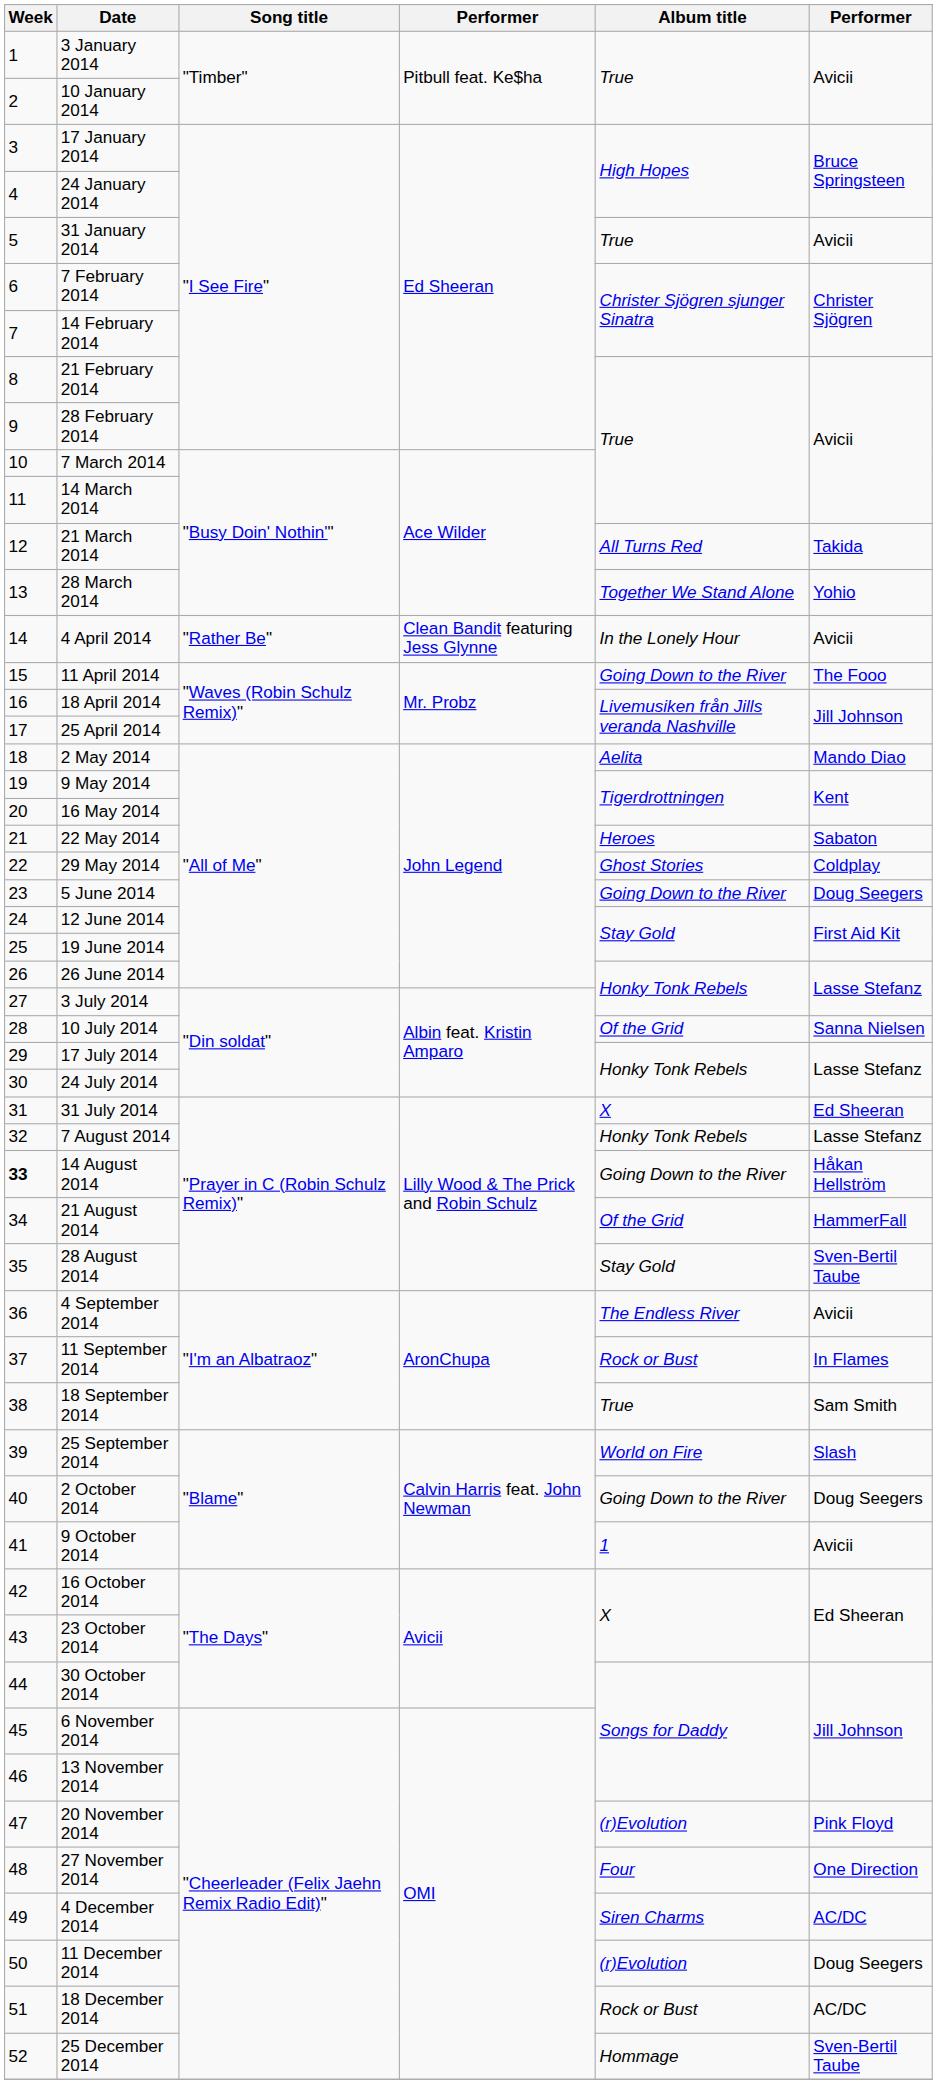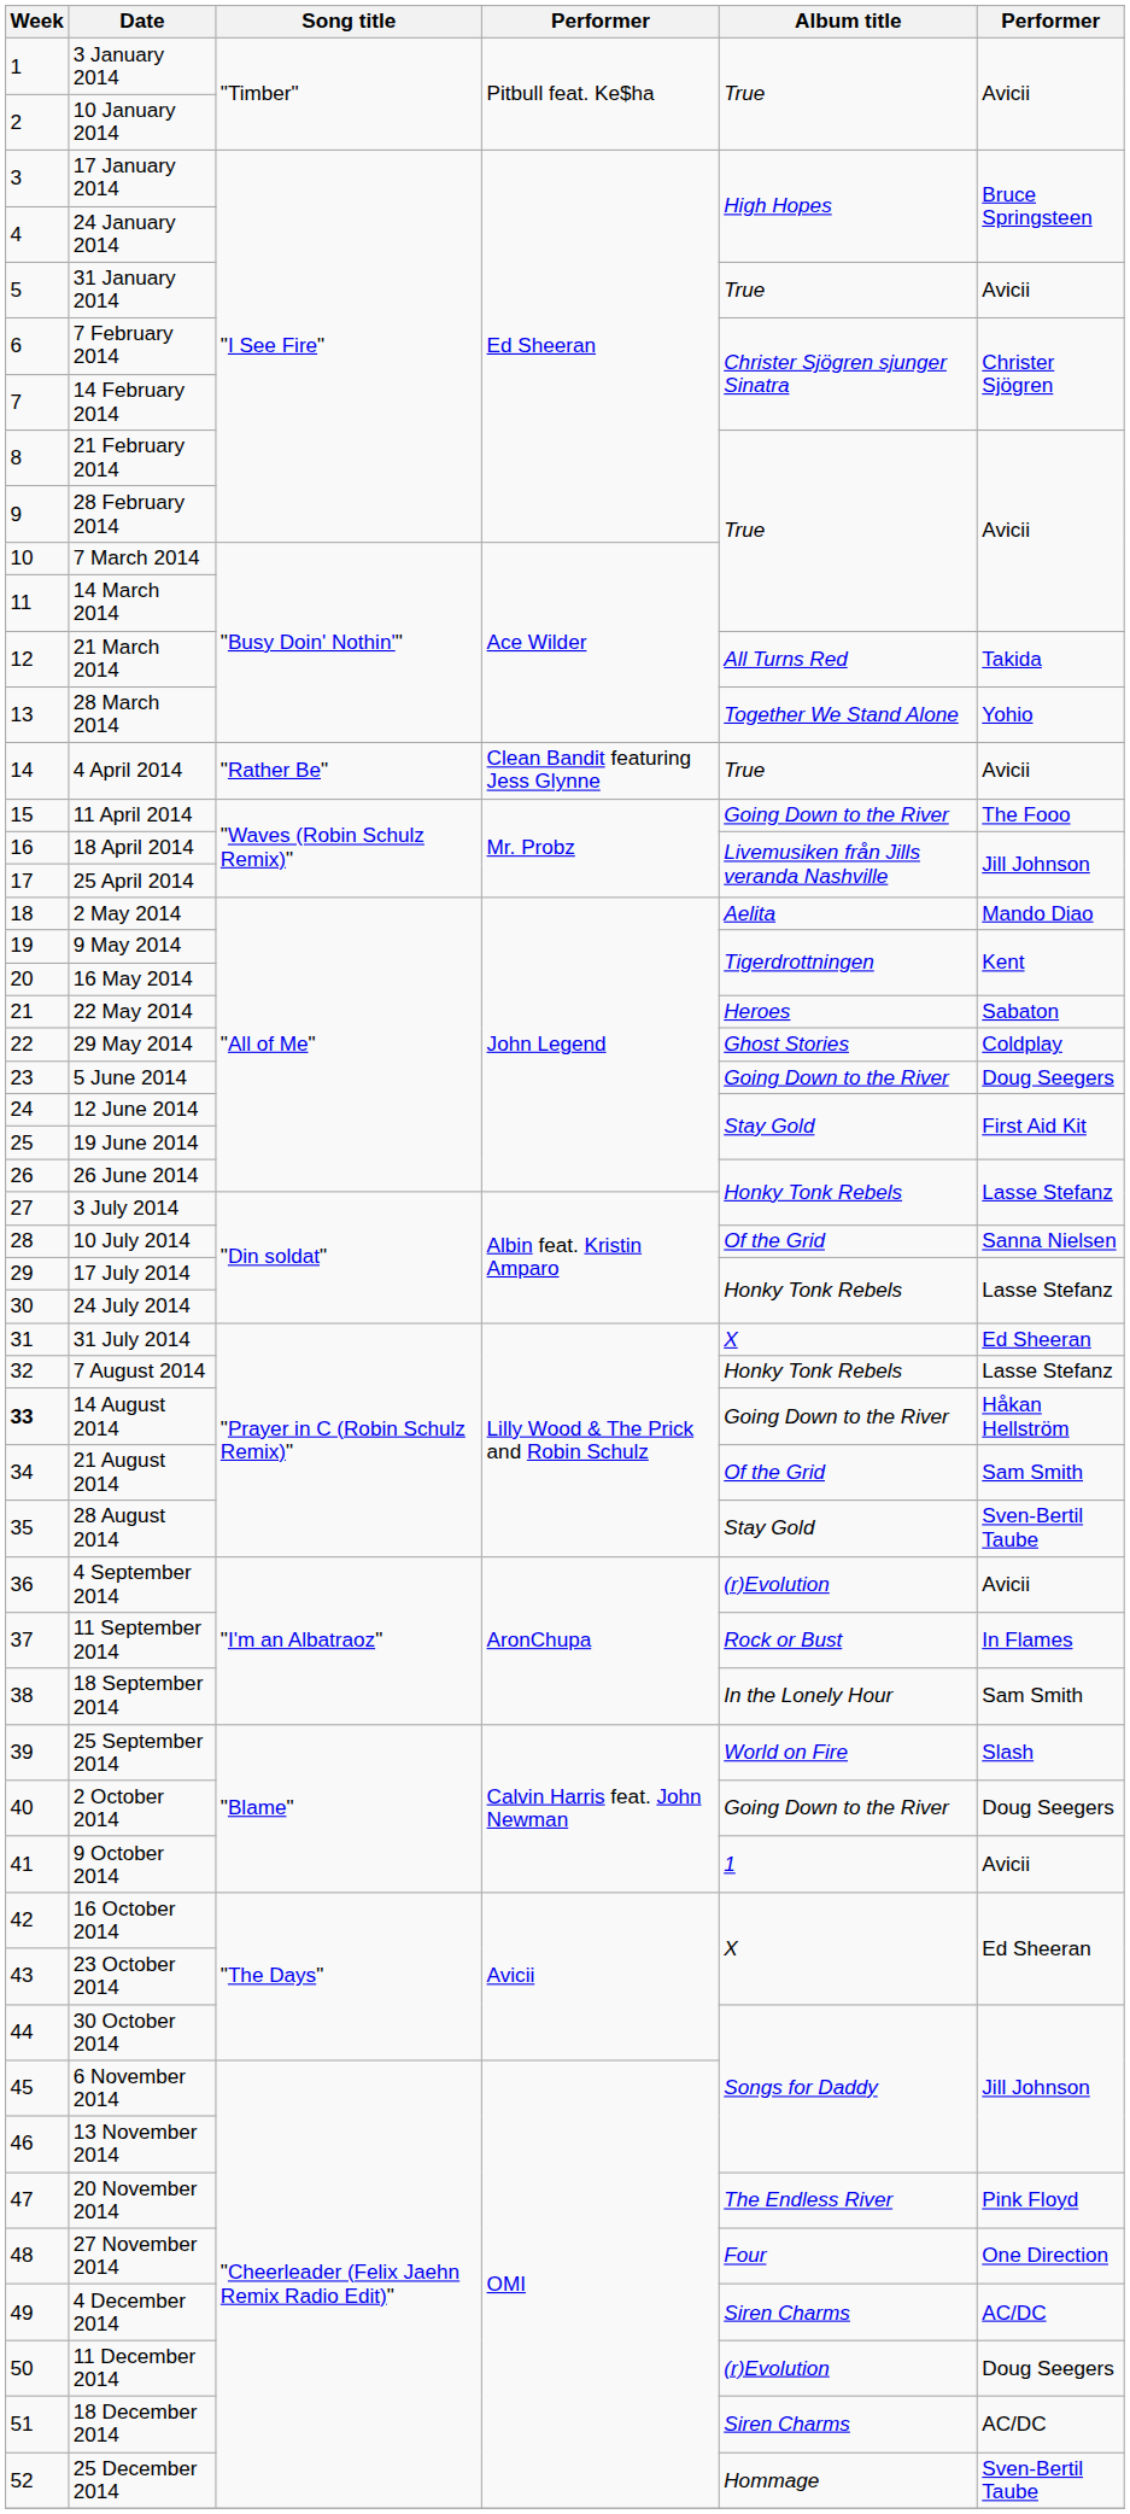 <table class="wikitable">
 <tr>
 <th>Week</th>
 <th>Date</th>
 <th>Song title</th>
 <th>Performer</th>
 <th>Album title</th>
 <th>Performer</th>
 </tr>
 <tr>
 <td>1</td>
 <td>3 January 2014</td>
 <td rowspan=2>"Timber"</td>
 <td rowspan=2>Pitbull feat. Ke$ha</td>
 <td rowspan=2><em>True</em></td>
 <td rowspan=2>Avicii</td>
 </tr>
 <tr>
 <td>2</td>
 <td>10 January 2014</td>
 </tr>
 <tr>
 <td>3</td>
 <td>17 January 2014</td>
 <td rowspan=7>"<a href='#'>I See Fire</a>"</td>
 <td rowspan=7><a href='#'>Ed Sheeran</a></td>
 <td rowspan=2><em><a href='#'>High Hopes</a></em></td>
 <td rowspan=2><a href='#'>Bruce Springsteen</a></td>
 </tr>
 <tr>
 <td>4</td>
 <td>24 January 2014</td>
 </tr>
 <tr>
 <td>5</td>
 <td>31 January 2014</td>
 <td><em>True</em></td>
 <td>Avicii</td>
 </tr>
 <tr>
 <td>6</td>
 <td>7 February 2014</td>
 <td rowspan=2><em><a href='#'>Christer Sjögren sjunger Sinatra</a></em></td>
 <td rowspan=2><a href='#'>Christer Sjögren</a></td>
 </tr>
 <tr>
 <td>7</td>
 <td>14 February 2014</td>
 </tr>
 <tr>
 <td>8</td>
 <td>21 February 2014</td>
 <td rowspan=4><em>True</em></td>
 <td rowspan=4>Avicii</td>
 </tr>
 <tr>
 <td>9</td>
 <td>28 February 2014</td>
 </tr>
 <tr>
 <td>10</td>
 <td>7 March 2014</td>
 <td rowspan=4>"<a href='#'>Busy Doin' Nothin'</a>"</td>
 <td rowspan=4><a href='#'>Ace Wilder</a></td>
 </tr>
 <tr>
 <td>11</td>
 <td>14 March 2014</td>
 </tr>
 <tr>
 <td>12</td>
 <td>21 March 2014</td>
 <td><em><a href='#'>All Turns Red</a></em></td>
 <td><a href='#'>Takida</a></td>
 </tr>
 <tr>
 <td>13</td>
 <td>28 March 2014</td>
 <td><em><a href='#'>Together We Stand Alone</a></em></td>
 <td><a href='#'>Yohio</a></td>
 </tr>
 <tr>
 <td>14</td>
 <td>4 April 2014</td>
 <td>"<a href='#'>Rather Be</a>"</td>
 <td><a href='#'>Clean Bandit</a> featuring <a href='#'>Jess Glynne</a></td>
-<td><em>In the Lonely Hour</em></td>
+<td><em>True</em></td>
 <td>Avicii</td>
 </tr>
 <tr>
 <td>15</td>
 <td>11 April 2014</td>
 <td rowspan=3>"<a href='#'>Waves (Robin Schulz Remix)</a>"</td>
 <td rowspan=3><a href='#'>Mr. Probz</a></td>
 <td><em><a href='#'>Going Down to the River</a></em></td>
 <td><a href='#'>The Fooo</a></td>
 </tr>
 <tr>
 <td>16</td>
 <td>18 April 2014</td>
 <td rowspan=2><em><a href='#'>Livemusiken från Jills veranda Nashville</a></em></td>
 <td rowspan=2><a href='#'>Jill Johnson</a></td>
 </tr>
 <tr>
 <td>17</td>
 <td>25 April 2014</td>
 </tr>
 <tr>
 <td>18</td>
 <td>2 May 2014</td>
 <td rowspan=9>"<a href='#'>All of Me</a>"</td>
 <td rowspan=9><a href='#'>John Legend</a></td>
 <td><em><a href='#'>Aelita</a></em></td>
 <td><a href='#'>Mando Diao</a></td>
 </tr>
 <tr>
 <td>19</td>
 <td>9 May 2014</td>
 <td rowspan=2><em><a href='#'>Tigerdrottningen</a></em></td>
 <td rowspan=2><a href='#'>Kent</a></td>
 </tr>
 <tr>
 <td>20</td>
 <td>16 May 2014</td>
 </tr>
 <tr>
 <td>21</td>
 <td>22 May 2014</td>
 <td><em><a href='#'>Heroes</a></em></td>
 <td><a href='#'>Sabaton</a></td>
 </tr>
 <tr>
 <td>22</td>
 <td>29 May 2014</td>
 <td><em><a href='#'>Ghost Stories</a></em></td>
 <td><a href='#'>Coldplay</a></td>
 </tr>
 <tr>
 <td>23</td>
 <td>5 June 2014</td>
 <td><em><a href='#'>Going Down to the River</a></em></td>
 <td><a href='#'>Doug Seegers</a></td>
 </tr>
 <tr>
 <td>24</td>
 <td>12 June 2014</td>
 <td rowspan=2><em><a href='#'>Stay Gold</a></em></td>
 <td rowspan=2><a href='#'>First Aid Kit</a></td>
 </tr>
 <tr>
 <td>25</td>
 <td>19 June 2014</td>
 </tr>
 <tr>
 <td>26</td>
 <td>26 June 2014</td>
 <td rowspan=2><em><a href='#'>Honky Tonk Rebels</a></em></td>
 <td rowspan=2><a href='#'>Lasse Stefanz</a></td>
 </tr>
 <tr>
 <td>27</td>
 <td>3 July 2014</td>
 <td rowspan=4>"<a href='#'>Din soldat</a>"</td>
 <td rowspan=4><a href='#'>Albin</a> feat. <a href='#'>Kristin Amparo</a></td>
 </tr>
 <tr>
 <td>28</td>
 <td>10 July 2014</td>
 <td><em><a href='#'>Of the Grid</a></em></td>
 <td><a href='#'>Sanna Nielsen</a></td>
 </tr>
 <tr>
 <td>29</td>
 <td>17 July 2014</td>
 <td rowspan=2><em>Honky Tonk Rebels</em></td>
 <td rowspan=2>Lasse Stefanz</td>
 </tr>
 <tr>
 <td>30</td>
 <td>24 July 2014</td>
 </tr>
 <tr Al>
 <td>31</td>
 <td>31 July 2014</td>
 <td rowspan=5>"<a href='#'>Prayer in C (Robin Schulz Remix)</a>"</td>
 <td rowspan=5><a href='#'>Lilly Wood & The Prick</a> and <a href='#'>Robin Schulz</a></td>
 <td><em><a href='#'>X</a></em></td>
 <td><a href='#'>Ed Sheeran</a></td>
 </tr>
 <tr>
 <td>32</td>
 <td>7 August 2014</td>
 <td><em>Honky Tonk Rebels</em></td>
 <td>Lasse Stefanz</td>
 </tr>
 <tr>
 <td><strong>33</strong></td>
 <td>14 August 2014</td>
 <td><em>Going Down to the River</em></td>
 <td><a href='#'>Håkan Hellström</a></td>
 </tr>
 <tr>
 <td>34</td>
 <td>21 August 2014</td>
 <td><em><a href='#'>Of the Grid</a></em></td>
-<td><a href='#'>HammerFall</a></td>
+<td><a href='#'>Sam Smith</a></td>
 </tr>
 <tr>
 <td>35</td>
 <td>28 August 2014</td>
 <td><em>Stay Gold</em></td>
 <td><a href='#'>Sven-Bertil Taube</a></td>
 </tr>
 <tr>
 <td>36</td>
 <td>4 September 2014</td>
 <td rowspan=3>"<a href='#'>I'm an Albatraoz</a>"</td>
 <td rowspan=3><a href='#'>AronChupa</a></td>
-<td><em><a href='#'>The Endless River</a></em></td>
+<td><em><a href='#'>(r)Evolution</a></em></td>
 <td>Avicii</td>
 </tr>
 <tr>
 <td>37</td>
 <td>11 September 2014</td>
 <td><em><a href='#'>Rock or Bust</a></em></td>
 <td><a href='#'>In Flames</a></td>
 </tr>
 <tr>
 <td>38</td>
 <td>18 September 2014</td>
-<td><em>True</em></td>
+<td><em>In the Lonely Hour</em></td>
 <td>Sam Smith</td>
 </tr>
 <tr>
 <td>39</td>
 <td>25 September 2014</td>
 <td rowspan=3>"<a href='#'>Blame</a>"</td>
 <td rowspan=3><a href='#'>Calvin Harris</a> feat. <a href='#'>John Newman</a></td>
 <td><em><a href='#'>World on Fire</a></em></td>
 <td><a href='#'>Slash</a></td>
 </tr>
 <tr>
 <td>40</td>
 <td>2 October 2014</td>
 <td><em>Going Down to the River</em></td>
 <td>Doug Seegers</td>
 </tr>
 <tr>
 <td>41</td>
 <td>9 October 2014</td>
 <td><em><a href='#'>1</a></em></td>
 <td>Avicii</td>
 </tr>
 <tr>
 <td>42</td>
 <td>16 October 2014</td>
 <td rowspan=3>"<a href='#'>The Days</a>"</td>
 <td rowspan=3><a href='#'>Avicii</a></td>
 <td rowspan=2><em>X</em></td>
 <td rowspan=2>Ed Sheeran</td>
 </tr>
 <tr>
 <td>43</td>
 <td>23 October 2014</td>
 </tr>
 <tr>
 <td>44</td>
 <td>30 October 2014</td>
 <td rowspan=3><em><a href='#'>Songs for Daddy</a></em></td>
 <td rowspan=3><a href='#'>Jill Johnson</a></td>
 </tr>
 <tr>
 <td>45</td>
 <td>6 November 2014</td>
 <td rowspan=8>"<a href='#'>Cheerleader (Felix Jaehn Remix Radio Edit)</a>"</td>
 <td rowspan=8><a href='#'>OMI</a></td>
 </tr>
 <tr>
 <td>46</td>
 <td>13 November 2014</td>
 </tr>
 <tr>
 <td>47</td>
 <td>20 November 2014</td>
-<td><em><a href='#'>(r)Evolution</a></em></td>
+<td><em><a href='#'>The Endless River</a></em></td>
 <td><a href='#'>Pink Floyd</a></td>
 </tr>
 <tr>
 <td>48</td>
 <td>27 November 2014</td>
 <td><em><a href='#'>Four</a></em></td>
 <td><a href='#'>One Direction</a></td>
 </tr>
 <tr>
 <td>49</td>
 <td>4 December 2014</td>
 <td><em><a href='#'>Siren Charms</a></em></td>
 <td><a href='#'>AC/DC</a></td>
 </tr>
 <tr>
 <td>50</td>
 <td>11 December 2014</td>
 <td><em><a href='#'>(r)Evolution</a></em></td>
 <td>Doug Seegers</td>
 </tr>
 <tr>
 <td>51</td>
 <td>18 December 2014</td>
-<td><em>Rock or Bust</em></td>
+<td><em><a href='#'>Siren Charms</a></em></td>
 <td>AC/DC</td>
 </tr>
 <tr>
 <td>52</td>
 <td>25 December 2014</td>
 <td><em>Hommage</em></td>
 <td><a href='#'>Sven-Bertil Taube</a></td>
 </tr>
 <tr>
 </tr>
 </table>
